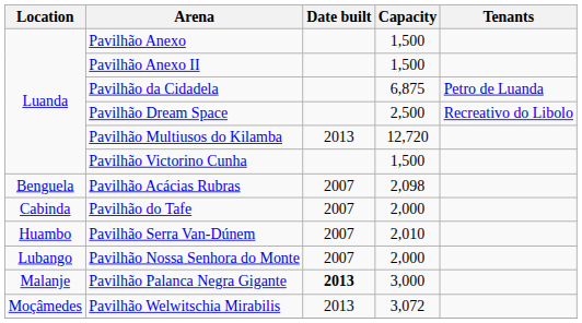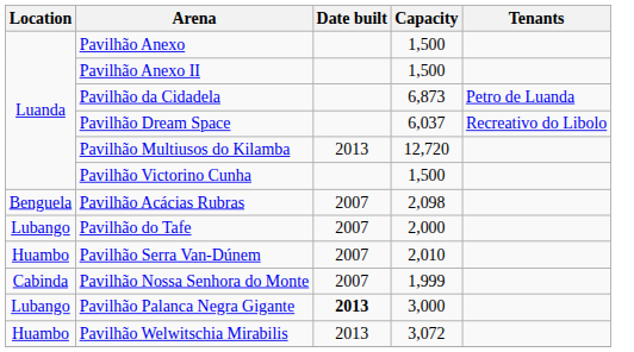 <table class="wikitable sortable">
 <tr>
 <th>Location</th>
 <th>Arena</th>
 <th>Date built</th>
 <th>Capacity</th>
 <th>Tenants</th>
 </tr>
 <tr>
 <td align="center" rowspan="6"><a href='#'>Luanda</a></td>
 <td><a href='#'>Pavilhão Anexo</a></td>
 <td align="center"></td>
 <td align="center">1,500</td>
 <td></td>
 </tr>
 <tr>
 <td><a href='#'>Pavilhão Anexo II</a></td>
 <td align="center"></td>
 <td align="center">1,500</td>
 <td></td>
 </tr>
 <tr>
 <td><a href='#'>Pavilhão da Cidadela</a></td>
 <td align="center"></td>
-<td align="center">6,875</td>
+<td align="center">6,873</td>
 <td><a href='#'>Petro de Luanda</a></td>
 </tr>
 <tr>
 <td><a href='#'>Pavilhão Dream Space</a></td>
 <td align="center"></td>
-<td align="center">2,500</td>
+<td align="center">6,037</td>
 <td><a href='#'>Recreativo do Libolo</a></td>
 </tr>
 <tr>
 <td><a href='#'>Pavilhão Multiusos do Kilamba</a></td>
 <td align="center">2013</td>
 <td align="center">12,720</td>
 <td></td>
 </tr>
 <tr>
 <td><a href='#'>Pavilhão Victorino Cunha</a></td>
 <td align="center"></td>
 <td align="center">1,500</td>
 <td></td>
 </tr>
 <tr>
 <td align="center"><a href='#'>Benguela</a></td>
 <td><a href='#'>Pavilhão Acácias Rubras</a></td>
 <td align="center">2007</td>
 <td align="center">2,098</td>
 <td></td>
 </tr>
 <tr>
-<td align="center"><a href='#'>Cabinda</a></td>
+<td align="center"><a href='#'>Lubango</a></td>
 <td><a href='#'>Pavilhão do Tafe</a></td>
 <td align="center">2007</td>
 <td align="center">2,000</td>
 <td></td>
 </tr>
 <tr>
 <td align="center"><a href='#'>Huambo</a></td>
 <td><a href='#'>Pavilhão Serra Van-Dúnem</a></td>
 <td align="center">2007</td>
 <td align="center">2,010</td>
 <td></td>
 </tr>
 <tr>
-<td align="center"><a href='#'>Lubango</a></td>
+<td align="center"><a href='#'>Cabinda</a></td>
 <td><a href='#'>Pavilhão Nossa Senhora do Monte</a></td>
 <td align="center">2007</td>
-<td align="center">2,000</td>
+<td align="center">1,999</td>
 <td></td>
 </tr>
 <tr>
-<td align="center"><a href='#'>Malanje</a></td>
+<td align="center"><a href='#'>Lubango</a></td>
 <td><a href='#'>Pavilhão Palanca Negra Gigante</a></td>
 <td align="center"><strong>2013</strong></td>
 <td align="center">3,000</td>
 <td></td>
 </tr>
 <tr>
-<td align="center"><a href='#'>Moçâmedes</a></td>
+<td align="center"><a href='#'>Huambo</a></td>
 <td><a href='#'>Pavilhão Welwitschia Mirabilis</a></td>
 <td align="center">2013</td>
 <td align="center">3,072</td>
 <td></td>
 </tr>
 <tr>
 </tr>
 </table>
